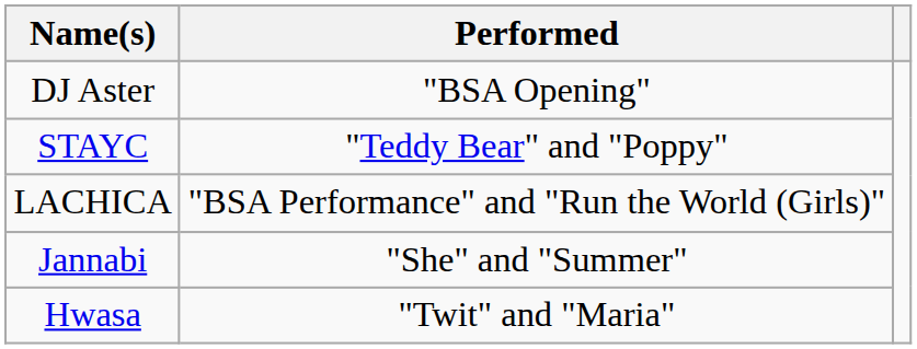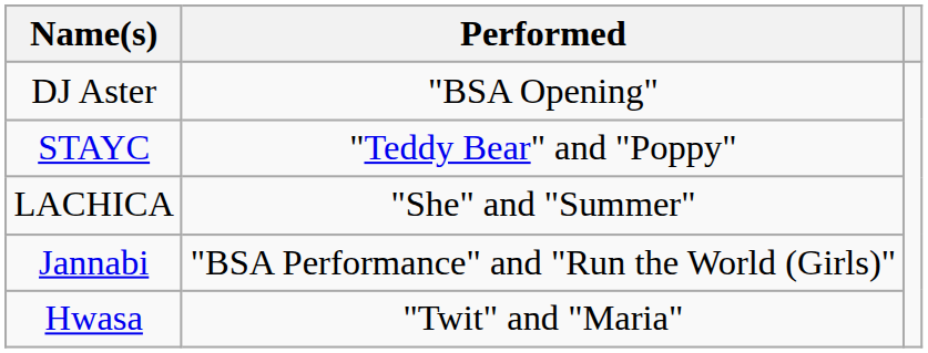 <table class="wikitable" style="text-align:center;">
 <tr>
 <th>Name(s)</th>
 <th>Performed</th>
 <th class="unsortable"></th>
 </tr>
 <tr>
 <td>DJ Aster</td>
 <td>"BSA Opening"</td>
 <td rowspan="5"></td>
 </tr>
 <tr>
 <td><a href='#'>STAYC</a></td>
 <td>"<a href='#'>Teddy Bear</a>" and "Poppy"</td>
 </tr>
 <tr>
 <td>LACHICA</td>
-<td>"BSA Performance" and "Run the World (Girls)"</td>
+<td>"She" and "Summer"</td>
 </tr>
 <tr>
 <td><a href='#'>Jannabi</a></td>
-<td>"She" and "Summer"</td>
+<td>"BSA Performance" and "Run the World (Girls)"</td>
 </tr>
 <tr>
 <td><a href='#'>Hwasa</a></td>
 <td>"Twit" and "Maria"</td>
 </tr>
 </table>
